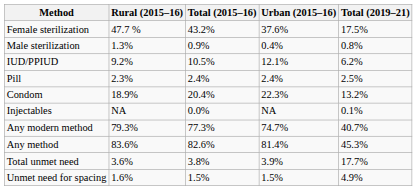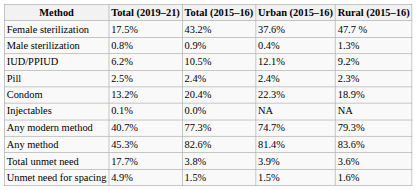 <table class="wikitable sortable">
 <tr>
 <th>Method</th>
-<th>Rural (2015–16)</th>
+<th>Total (2019–21)</th>
 <th>Total (2015–16)</th>
 <th>Urban (2015–16)</th>
-<th>Total (2019–21)</th>
+<th>Rural (2015–16)</th>
 </tr>
 <tr>
 <td>Female sterilization</td>
-<td>47.7 %</td>
+<td>17.5%</td>
 <td>43.2%</td>
 <td>37.6%</td>
-<td>17.5%</td>
+<td>47.7 %</td>
 </tr>
 <tr>
 <td>Male sterilization</td>
-<td>1.3%</td>
+<td>0.8%</td>
 <td>0.9%</td>
 <td>0.4%</td>
-<td>0.8%</td>
+<td>1.3%</td>
 </tr>
 <tr>
 <td>IUD/PPIUD</td>
-<td>9.2%</td>
+<td>6.2%</td>
 <td>10.5%</td>
 <td>12.1%</td>
-<td>6.2%</td>
+<td>9.2%</td>
 </tr>
 <tr>
 <td>Pill</td>
-<td>2.3%</td>
+<td>2.5%</td>
 <td>2.4%</td>
 <td>2.4%</td>
-<td>2.5%</td>
+<td>2.3%</td>
 </tr>
 <tr>
 <td>Condom</td>
-<td>18.9%</td>
+<td>13.2%</td>
 <td>20.4%</td>
 <td>22.3%</td>
-<td>13.2%</td>
+<td>18.9%</td>
 </tr>
 <tr>
 <td>Injectables</td>
-<td>NA</td>
+<td>0.1%</td>
 <td>0.0%</td>
 <td>NA</td>
-<td>0.1%</td>
+<td>NA</td>
 </tr>
 <tr>
 <td>Any modern method</td>
-<td>79.3%</td>
+<td>40.7%</td>
 <td>77.3%</td>
 <td>74.7%</td>
-<td>40.7%</td>
+<td>79.3%</td>
 </tr>
 <tr>
 <td>Any method</td>
-<td>83.6%</td>
+<td>45.3%</td>
 <td>82.6%</td>
 <td>81.4%</td>
-<td>45.3%</td>
+<td>83.6%</td>
 </tr>
 <tr>
 <td>Total unmet need</td>
-<td>3.6%</td>
+<td>17.7%</td>
 <td>3.8%</td>
 <td>3.9%</td>
-<td>17.7%</td>
+<td>3.6%</td>
 </tr>
 <tr>
 <td>Unmet need for spacing</td>
-<td>1.6%</td>
+<td>4.9%</td>
 <td>1.5%</td>
 <td>1.5%</td>
-<td>4.9%</td>
+<td>1.6%</td>
 </tr>
 </table>
